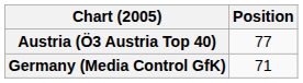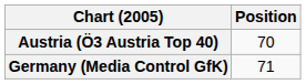 <table class="wikitable sortable plainrowheaders" style="text-align:center">
 <tr>
 <th>Chart (2005)</th>
 <th>Position</th>
 </tr>
 <tr>
 <th scope="row">Austria (Ö3 Austria Top 40)</th>
-<td>77</td>
+<td>70</td>
 </tr>
 <tr>
 <th scope="row">Germany (Media Control GfK)</th>
 <td>71</td>
 </tr>
 </table>
